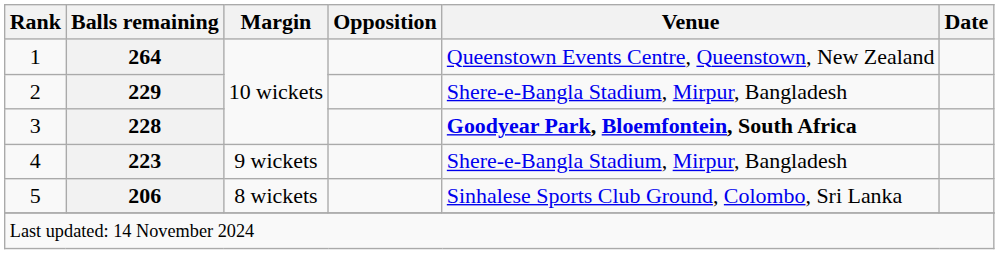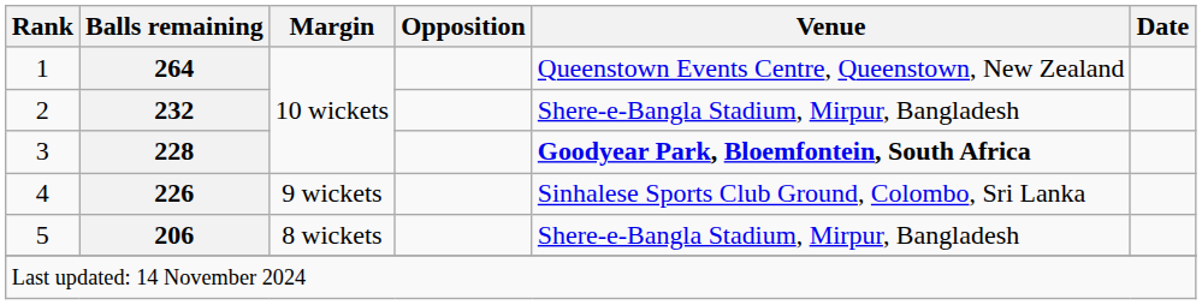 <table class="wikitable plainrowheaders sortable">
 <tr>
 <th scope=col>Rank</th>
 <th scope=col>Balls remaining</th>
 <th scope=col>Margin</th>
 <th scope=col>Opposition</th>
 <th scope=col>Venue</th>
 <th scope=col>Date</th>
 </tr>
 <tr>
 <td align=center>1</td>
 <th scope=row style=text-align:center;>264</th>
 <td scope=row style=text-align:center; rowspan=3>10 wickets</td>
 <td></td>
 <td><a href='#'>Queenstown Events Centre</a>, <a href='#'>Queenstown</a>, New Zealand</td>
 <td></td>
 </tr>
 <tr>
 <td align=center>2</td>
-<th scope=row style=text-align:center;>229</th>
+<th scope=row style=text-align:center;>232</th>
 <td></td>
 <td><a href='#'>Shere-e-Bangla Stadium</a>, <a href='#'>Mirpur</a>, Bangladesh</td>
 <td></td>
 </tr>
 <tr>
 <td align=center>3</td>
 <th scope=row style=text-align:center;>228</th>
 <td></td>
 <td><strong><a href='#'>Goodyear Park</a>, <a href='#'>Bloemfontein</a>, South Africa</strong></td>
 <td> </td>
 </tr>
 <tr>
 <td align=center>4</td>
-<th scope=row style=text-align:center;>223</th>
+<th scope=row style=text-align:center;>226</th>
 <td scope=row style=text-align:center;>9 wickets</td>
 <td></td>
-<td><a href='#'>Shere-e-Bangla Stadium</a>, <a href='#'>Mirpur</a>, Bangladesh</td>
+<td><a href='#'>Sinhalese Sports Club Ground</a>, <a href='#'>Colombo</a>, Sri Lanka</td>
 <td> </td>
 </tr>
 <tr>
 <td align=center>5</td>
 <th scope=row style=text-align:center;>206</th>
 <td scope=row style=text-align:center;>8 wickets</td>
 <td></td>
-<td><a href='#'>Sinhalese Sports Club Ground</a>, <a href='#'>Colombo</a>, Sri Lanka</td>
+<td><a href='#'>Shere-e-Bangla Stadium</a>, <a href='#'>Mirpur</a>, Bangladesh</td>
 <td></td>
 </tr>
 <tr>
 </tr>
 <tr class=sortbottom>
 <td colspan=6><small>Last updated: 14 November 2024</small></td>
 </tr>
 </table>
